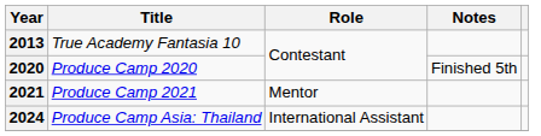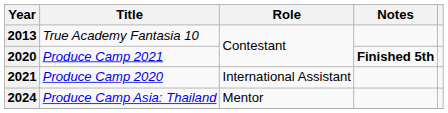 <table class="wikitable plainrowheaders">
 <tr>
 <th scope="col">Year</th>
 <th scope="col">Title</th>
 <th scope="col">Role</th>
 <th scope="col">Notes</th>
 <th scope="col" class="unsortable"></th>
 </tr>
 <tr>
 <th scope="row">2013</th>
 <td><em>True Academy Fantasia 10</em></td>
 <td rowspan="2">Contestant</td>
 <td></td>
 <td style="text-align:center"></td>
 </tr>
 <tr>
 <th scope="row">2020</th>
-<td><em><a href='#'>Produce Camp 2020</a></em></td>
-<td>Finished 5th</td>
+<td><em><a href='#'>Produce Camp 2021</a></em></td>
+<td><strong>Finished 5th</strong></td>
 <td style="text-align:center"></td>
 </tr>
 <tr>
 <th scope="row">2021</th>
-<td><em><a href='#'>Produce Camp 2021</a></em></td>
-<td>Mentor</td>
+<td><em><a href='#'>Produce Camp 2020</a></em></td>
+<td>International Assistant</td>
 <td></td>
 <td style="text-align:center"></td>
 </tr>
 <tr>
 <th scope="row">2024</th>
 <td><em><a href='#'>Produce Camp Asia: Thailand</a></em></td>
-<td>International Assistant</td>
+<td>Mentor</td>
 <td></td>
 <td style="text-align:center"></td>
 </tr>
 <tr>
 </tr>
 </table>
